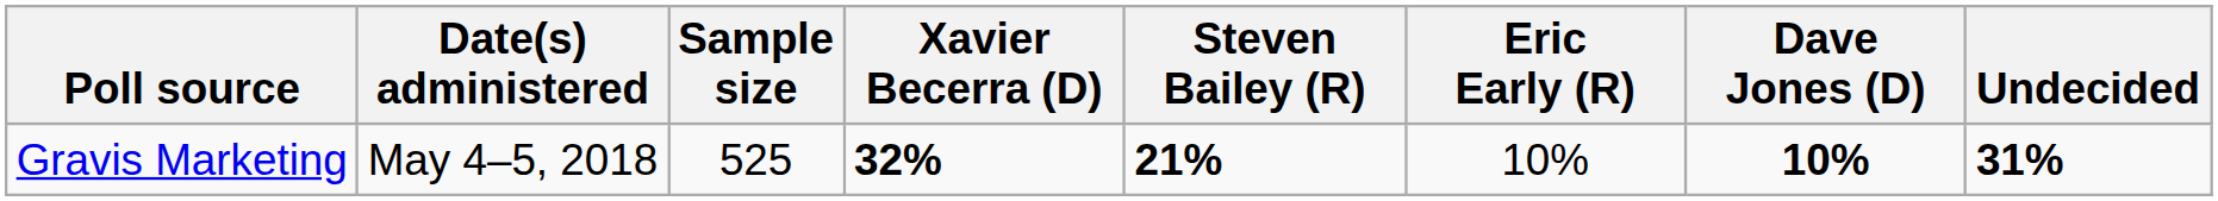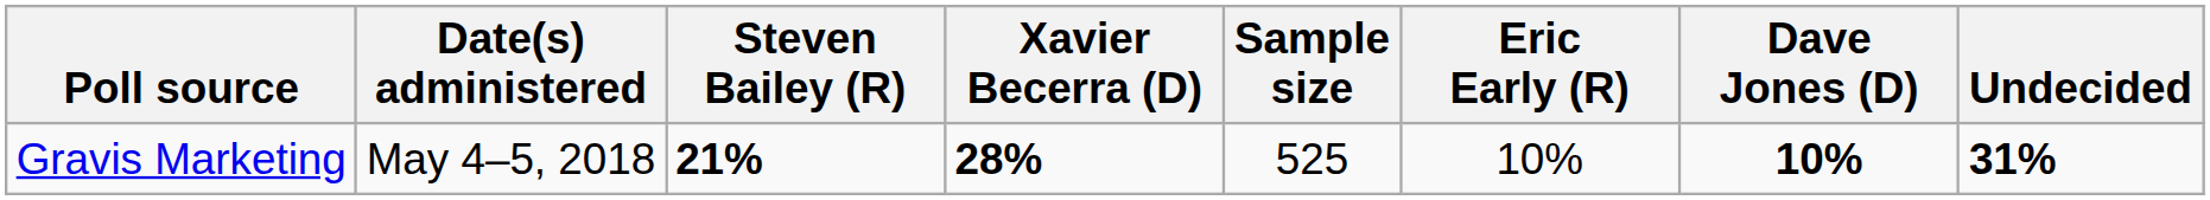 <table class="wikitable">
 <tr valign=bottom>
 <th>Poll source</th>
 <th>Date(s)<br>administered</th>
+<th style="width:95px;">Steven<br>Bailey (R)</th>
+<th style="width:95px;">Xavier<br>Becerra (D)</th>
 <th>Sample<br>size</th>
-<th style="width:95px;">Xavier<br>Becerra (D)</th>
-<th style="width:95px;">Steven<br>Bailey (R)</th>
 <th style="width:95px;">Eric<br>Early (R)</th>
 <th style="width:95px;">Dave<br>Jones (D)</th>
 <th>Undecided</th>
 </tr>
 <tr>
 <td><a href='#'>Gravis Marketing</a></td>
 <td align=center>May 4–5, 2018</td>
+<td><strong>21%</strong></td>
+<td><strong>28%</strong></td>
 <td align=center>525</td>
-<td><strong>32%</strong></td>
-<td><strong>21%</strong></td>
 <td align=center>10%</td>
 <td align=center><strong>10%</strong></td>
 <td><strong>31%</strong></td>
 </tr>
 </table>
